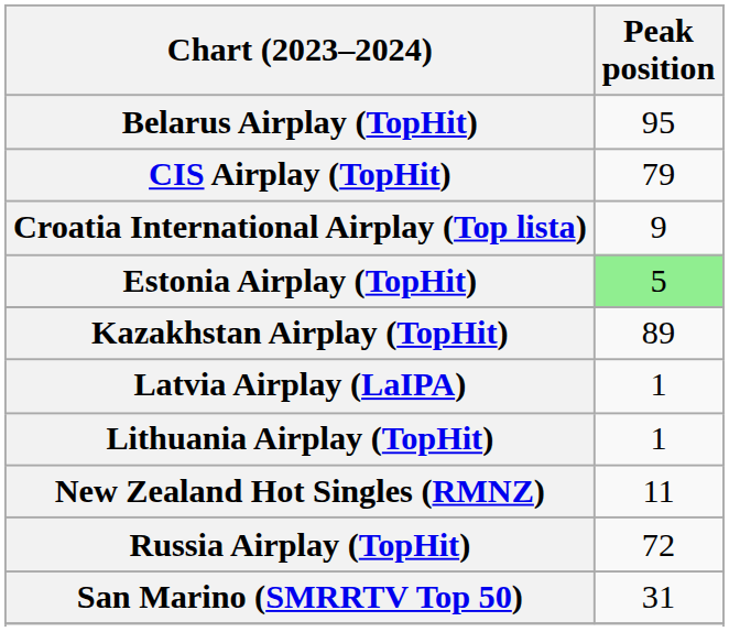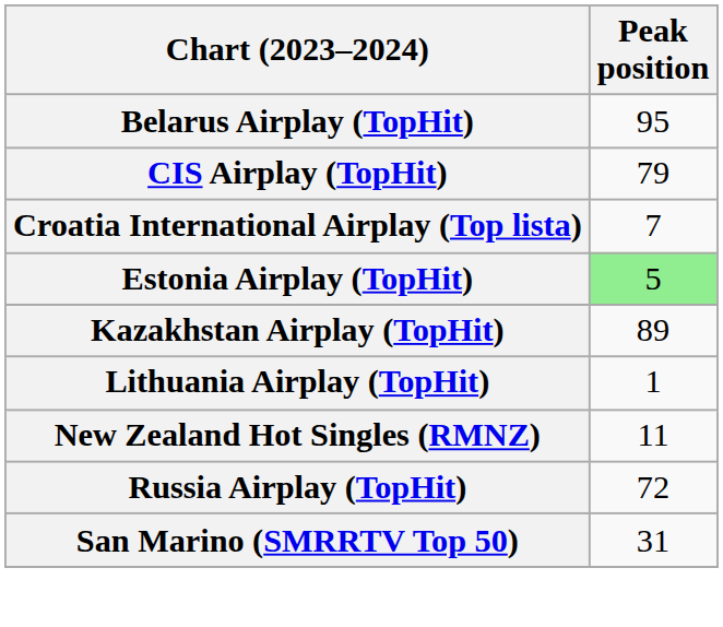 <table class="wikitable sortable plainrowheaders" style="text-align:center">
 <tr>
 <th scope="col">Chart (2023–2024)</th>
 <th scope="col">Peak<br>position</th>
 </tr>
 <tr>
 <th scope="row">Belarus Airplay (<a href='#'>TopHit</a>)</th>
 <td>95</td>
 </tr>
 <tr>
 <th scope="row"><a href='#'>CIS</a> Airplay (<a href='#'>TopHit</a>)</th>
 <td>79</td>
 </tr>
 <tr>
 <th scope="row">Croatia International Airplay (<a href='#'>Top lista</a>)</th>
-<td>9</td>
+<td>7</td>
 </tr>
 <tr>
 <th scope="row">Estonia Airplay (<a href='#'>TopHit</a>)</th>
 <td style="background: lightgreen;">5</td>
 </tr>
 <tr>
 </tr>
 <tr>
 <th scope="row">Kazakhstan Airplay (<a href='#'>TopHit</a>)</th>
 <td>89</td>
-</tr>
-<tr>
-<th scope="row">Latvia Airplay (<a href='#'>LaIPA</a>)</th>
-<td>1</td>
 </tr>
 <tr>
 <th scope="row">Lithuania Airplay (<a href='#'>TopHit</a>)</th>
 <td>1</td>
 </tr>
 <tr>
 <th scope="row">New Zealand Hot Singles (<a href='#'>RMNZ</a>)</th>
 <td>11</td>
 </tr>
 <tr>
 <th scope="row">Russia Airplay (<a href='#'>TopHit</a>)</th>
 <td>72</td>
 </tr>
 <tr>
 <th scope="row">San Marino (<a href='#'>SMRRTV Top 50</a>)</th>
 <td>31</td>
 </tr>
 <tr>
 </tr>
 <tr>
 </tr>
 <tr>
 </tr>
 <tr>
 </tr>
 </table>
